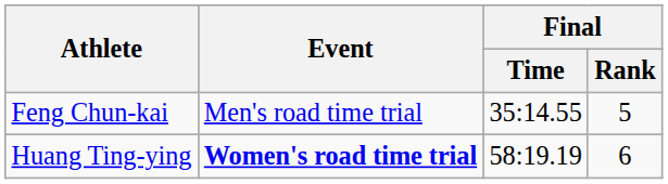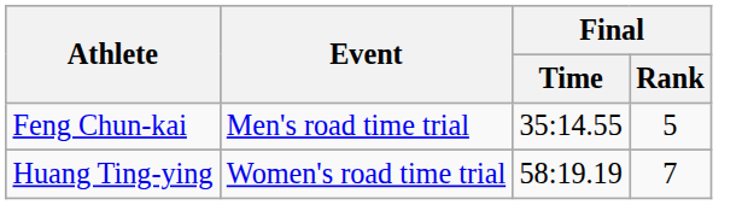 <table class=wikitable style=font-size:90%;text-align:center>
 <tr>
 <th rowspan="2">Athlete</th>
 <th rowspan="2">Event</th>
 <th colspan="2">Final</th>
 </tr>
 <tr>
 <th>Time</th>
 <th>Rank</th>
 </tr>
 <tr>
 <td align="left"><a href='#'>Feng Chun-kai</a></td>
 <td align="left"><a href='#'>Men's road time trial</a></td>
 <td>35:14.55</td>
 <td>5</td>
 </tr>
 <tr>
 <td align="left"><a href='#'>Huang Ting-ying</a></td>
-<td align="left"><strong><a href='#'>Women's road time trial</a></strong></td>
+<td align="left"><a href='#'>Women's road time trial</a></td>
 <td>58:19.19</td>
-<td>6</td>
+<td>7</td>
 </tr>
 </table>
